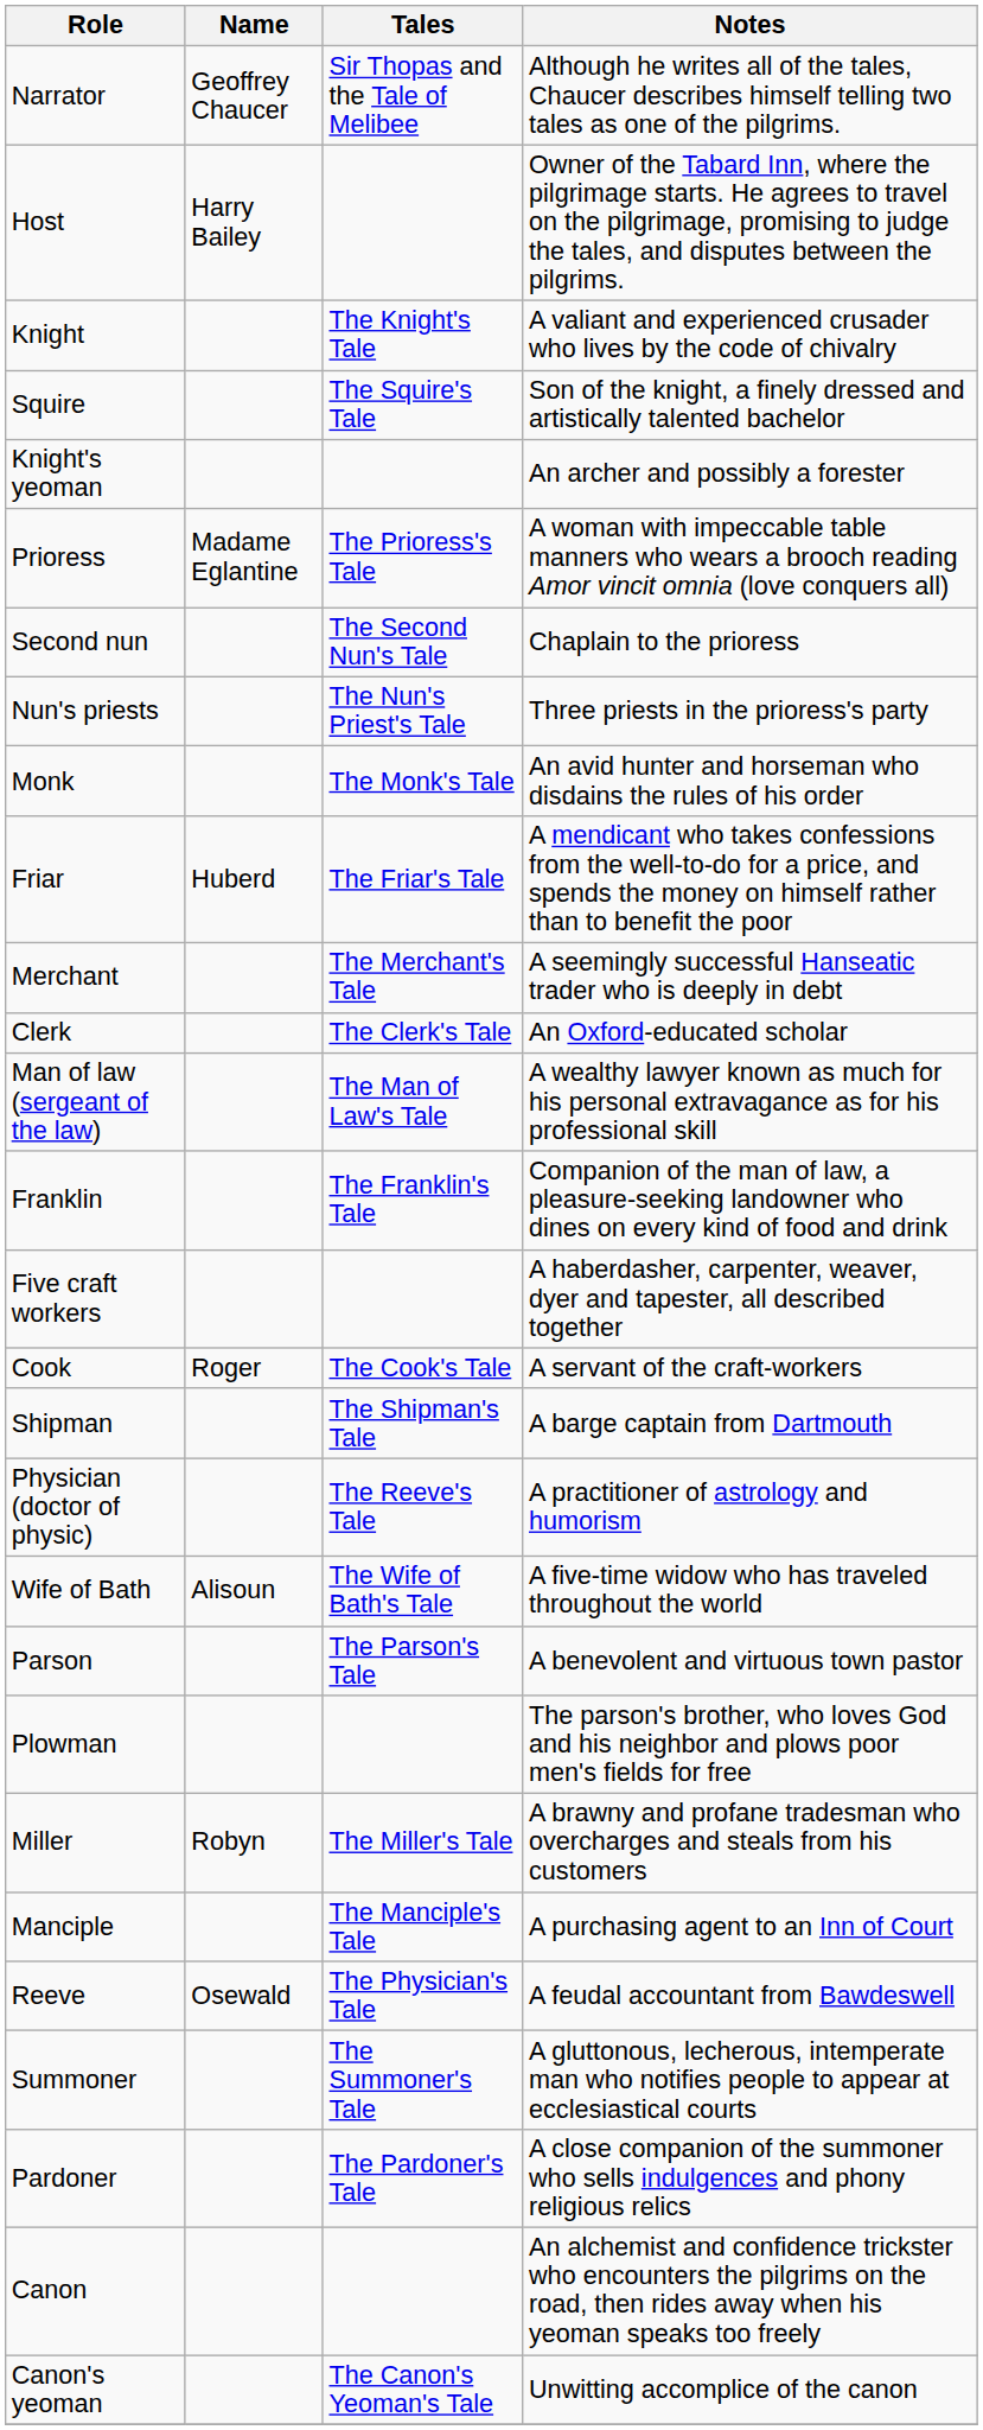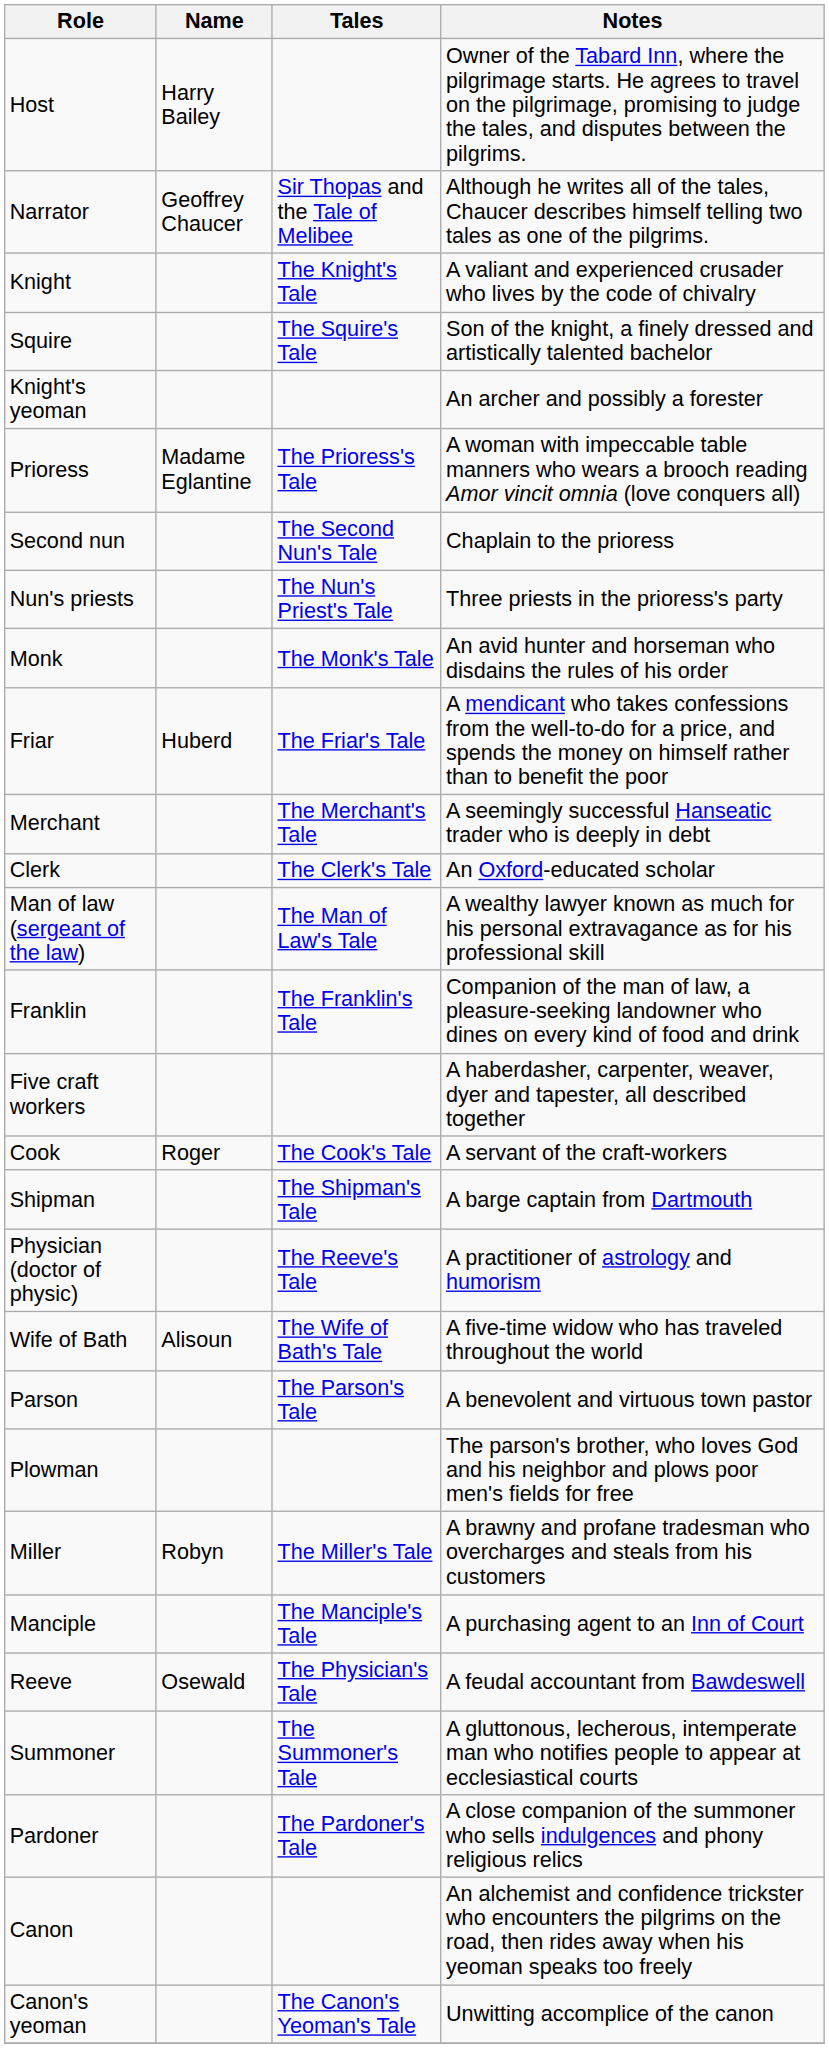 <table class="wikitable">
 <tr>
 <th>Role</th>
 <th>Name</th>
 <th>Tales</th>
 <th>Notes</th>
 </tr>
 <tr>
+<td>Host</td>
+<td>Harry Bailey</td>
+<td></td>
+<td>Owner of the <a href='#'>Tabard Inn</a>, where the pilgrimage starts.  He agrees to travel on the pilgrimage, promising to judge the tales, and disputes between the pilgrims.</td>
+</tr>
+<tr>
 <td>Narrator</td>
 <td>Geoffrey Chaucer</td>
 <td><a href='#'>Sir Thopas</a> and the <a href='#'>Tale of Melibee</a></td>
 <td>Although he writes all of the tales, Chaucer describes himself telling two tales as one of the pilgrims.</td>
-</tr>
-<tr>
-<td>Host</td>
-<td>Harry Bailey</td>
-<td></td>
-<td>Owner of the <a href='#'>Tabard Inn</a>, where the pilgrimage starts.  He agrees to travel on the pilgrimage, promising to judge the tales, and disputes between the pilgrims.</td>
 </tr>
 <tr>
 <td>Knight</td>
 <td></td>
 <td><a href='#'>The Knight's Tale</a></td>
 <td>A valiant and experienced crusader who lives by the code of chivalry</td>
 </tr>
 <tr>
 <td>Squire</td>
 <td></td>
 <td><a href='#'>The Squire's Tale</a></td>
 <td>Son of the knight, a finely dressed and artistically talented bachelor</td>
 </tr>
 <tr>
 <td>Knight's yeoman</td>
 <td></td>
 <td></td>
 <td>An archer and possibly a forester</td>
 </tr>
 <tr>
 <td>Prioress</td>
 <td>Madame Eglantine</td>
 <td><a href='#'>The Prioress's Tale</a></td>
 <td>A woman with impeccable table manners who wears a brooch reading <em>Amor vincit omnia</em> (love conquers all)</td>
 </tr>
 <tr>
 <td>Second nun</td>
 <td></td>
 <td><a href='#'>The Second Nun's Tale</a></td>
 <td>Chaplain to the prioress</td>
 </tr>
 <tr>
 <td>Nun's priests</td>
 <td></td>
 <td><a href='#'>The Nun's Priest's Tale</a></td>
 <td>Three priests in the prioress's party</td>
 </tr>
 <tr>
 <td>Monk</td>
 <td></td>
 <td><a href='#'>The Monk's Tale</a></td>
 <td>An avid hunter and horseman who disdains the rules of his order</td>
 </tr>
 <tr>
 <td>Friar</td>
 <td>Huberd</td>
 <td><a href='#'>The Friar's Tale</a></td>
 <td>A <a href='#'>mendicant</a> who takes confessions from the well-to-do for a price, and spends the money on himself rather than to benefit the poor</td>
 </tr>
 <tr>
 <td>Merchant</td>
 <td></td>
 <td><a href='#'>The Merchant's Tale</a></td>
 <td>A seemingly successful <a href='#'>Hanseatic</a> trader who is deeply in debt</td>
 </tr>
 <tr>
 <td>Clerk</td>
 <td></td>
 <td><a href='#'>The Clerk's Tale</a></td>
 <td>An <a href='#'>Oxford</a>-educated scholar</td>
 </tr>
 <tr>
 <td>Man of law (<a href='#'>sergeant of the law</a>)</td>
 <td></td>
 <td><a href='#'>The Man of Law's Tale</a></td>
 <td>A wealthy lawyer known as much for his personal extravagance as for his professional skill</td>
 </tr>
 <tr>
 <td>Franklin</td>
 <td></td>
 <td><a href='#'>The Franklin's Tale</a></td>
 <td>Companion of the man of law, a pleasure-seeking landowner who dines on every kind of food and drink</td>
 </tr>
 <tr>
 <td>Five craft workers</td>
 <td></td>
 <td></td>
 <td>A haberdasher, carpenter, weaver, dyer and tapester, all described together</td>
 </tr>
 <tr>
 <td>Cook</td>
 <td>Roger</td>
 <td><a href='#'>The Cook's Tale</a></td>
 <td>A servant of the craft-workers</td>
 </tr>
 <tr>
 <td>Shipman</td>
 <td></td>
 <td><a href='#'>The Shipman's Tale</a></td>
 <td>A barge captain from <a href='#'>Dartmouth</a></td>
 </tr>
 <tr>
 <td>Physician (doctor of physic)</td>
 <td></td>
 <td><a href='#'>The Reeve's Tale</a></td>
 <td>A practitioner of <a href='#'>astrology</a> and <a href='#'>humorism</a></td>
 </tr>
 <tr>
 <td>Wife of Bath</td>
 <td>Alisoun</td>
 <td><a href='#'>The Wife of Bath's Tale</a></td>
 <td>A five-time widow who has traveled throughout the world</td>
 </tr>
 <tr>
 <td>Parson</td>
 <td></td>
 <td><a href='#'>The Parson's Tale</a></td>
 <td>A benevolent and virtuous town pastor</td>
 </tr>
 <tr>
 <td>Plowman</td>
 <td></td>
 <td></td>
 <td>The parson's brother, who loves God and his neighbor and plows poor men's fields for free</td>
 </tr>
 <tr>
 <td>Miller</td>
 <td>Robyn</td>
 <td><a href='#'>The Miller's Tale</a></td>
 <td>A brawny and profane tradesman who overcharges and steals from his customers</td>
 </tr>
 <tr>
 <td>Manciple</td>
 <td></td>
 <td><a href='#'>The Manciple's Tale</a></td>
 <td>A purchasing agent to an <a href='#'>Inn of Court</a></td>
 </tr>
 <tr>
 <td>Reeve</td>
 <td>Osewald</td>
 <td><a href='#'>The Physician's Tale</a></td>
 <td>A feudal accountant from <a href='#'>Bawdeswell</a></td>
 </tr>
 <tr>
 <td>Summoner</td>
 <td></td>
 <td><a href='#'>The Summoner's Tale</a></td>
 <td>A gluttonous, lecherous, intemperate man who notifies people to appear at ecclesiastical courts</td>
 </tr>
 <tr>
 <td>Pardoner</td>
 <td></td>
 <td><a href='#'>The Pardoner's Tale</a></td>
 <td>A close companion of the summoner who sells <a href='#'>indulgences</a> and phony religious relics</td>
 </tr>
 <tr>
 <td>Canon</td>
 <td></td>
 <td></td>
 <td>An alchemist and confidence trickster who encounters the pilgrims on the road, then rides away when his yeoman speaks too freely</td>
 </tr>
 <tr>
 <td>Canon's yeoman</td>
 <td></td>
 <td><a href='#'>The Canon's Yeoman's Tale</a></td>
 <td>Unwitting accomplice of the canon</td>
 </tr>
 <tr>
 </tr>
 </table>
